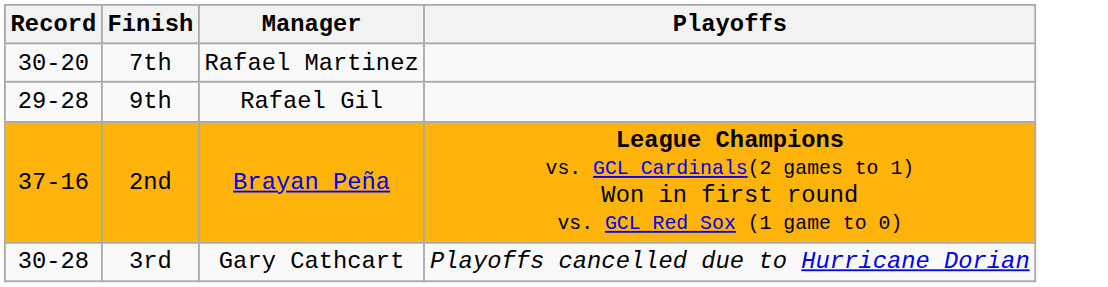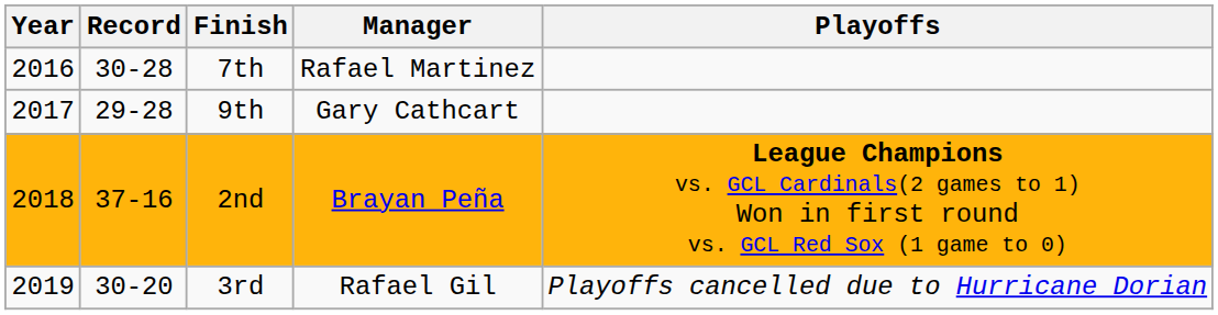 <table class="wikitable">
 <tr>
+<th>Year</th>
 <th>Record</th>
 <th>Finish</th>
 <th>Manager</th>
 <th>Playoffs</th>
 </tr>
 <tr align=center>
-<td>30-20</td>
+<td>2016</td>
+<td>30-28</td>
 <td>7th</td>
 <td>Rafael Martinez</td>
 <td></td>
 </tr>
 <tr align=center>
+<td>2017</td>
 <td>29-28</td>
 <td>9th</td>
-<td>Rafael Gil</td>
+<td>Gary Cathcart</td>
 <td></td>
 </tr>
 <tr align=center bgcolor="#FFB40B">
+<td>2018</td>
 <td>37-16</td>
 <td>2nd</td>
 <td><a href='#'>Brayan Peña</a></td>
 <td><strong>League Champions</strong><br><small>vs. <a href='#'>GCL Cardinals</a>(2 games to 1)</small><br>Won in first round<br><small>vs. <a href='#'>GCL Red Sox</a> (1 game to 0)</small></td>
 </tr>
 <tr align=center>
-<td>30-28</td>
+<td>2019</td>
+<td>30-20</td>
 <td>3rd</td>
-<td>Gary Cathcart</td>
+<td>Rafael Gil</td>
 <td><em>Playoffs cancelled due to <a href='#'>Hurricane Dorian</a></em></td>
 </tr>
 </table>
